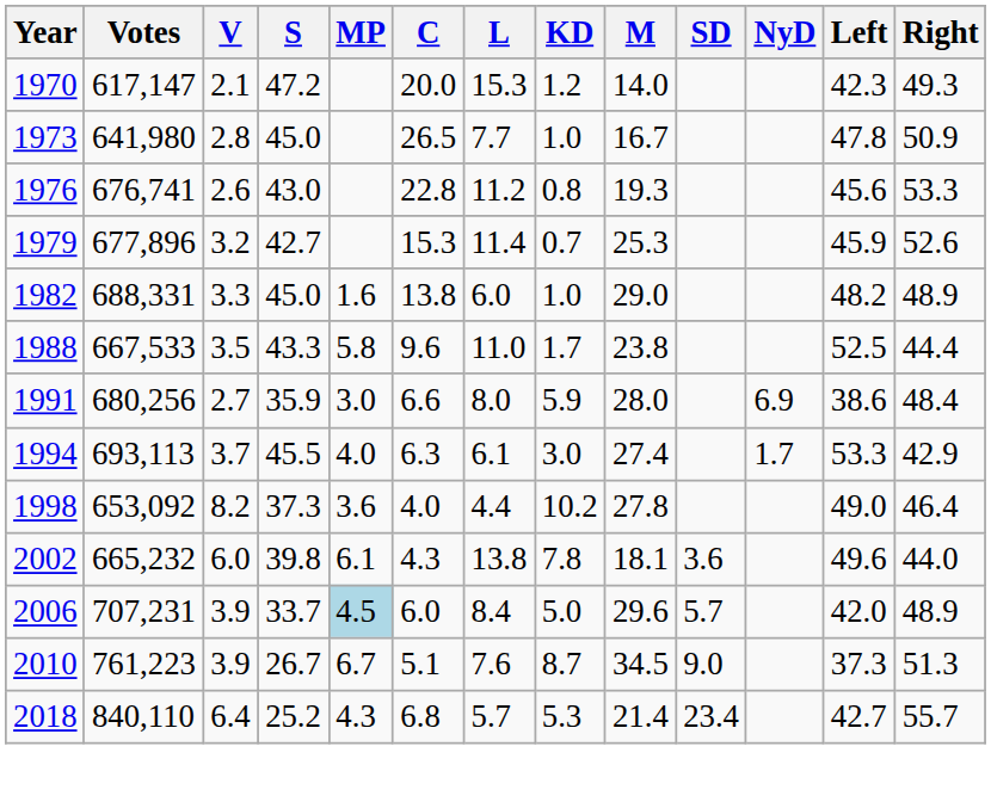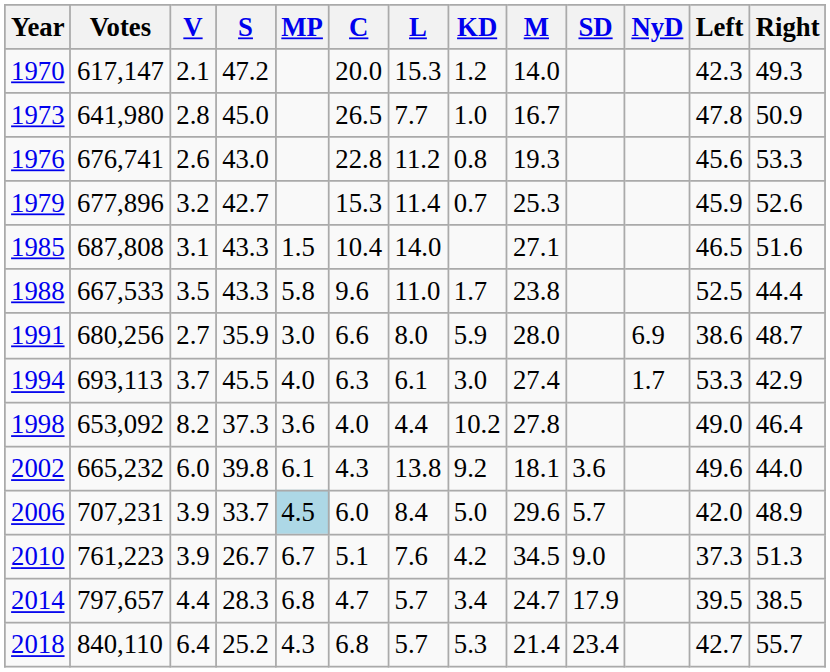 <table class="wikitable sortable" style="font-size: 95%;">
 <tr>
 <th>Year</th>
 <th>Votes</th>
 <th><a href='#'>V</a></th>
 <th><a href='#'>S</a></th>
 <th><a href='#'>MP</a></th>
 <th><a href='#'>C</a></th>
 <th><a href='#'>L</a></th>
 <th><a href='#'>KD</a></th>
 <th><a href='#'>M</a></th>
 <th><a href='#'>SD</a></th>
 <th><a href='#'>NyD</a></th>
 <th>Left</th>
 <th>Right</th>
 </tr>
 <tr>
 <td><a href='#'>1970</a></td>
 <td>617,147</td>
 <td>2.1</td>
 <td>47.2</td>
 <td></td>
 <td>20.0</td>
 <td>15.3</td>
 <td>1.2</td>
 <td>14.0</td>
 <td></td>
 <td></td>
 <td>42.3</td>
 <td>49.3</td>
 </tr>
 <tr>
 <td><a href='#'>1973</a></td>
 <td>641,980</td>
 <td>2.8</td>
 <td>45.0</td>
 <td></td>
 <td>26.5</td>
 <td>7.7</td>
 <td>1.0</td>
 <td>16.7</td>
 <td></td>
 <td></td>
 <td>47.8</td>
 <td>50.9</td>
 </tr>
 <tr>
 <td><a href='#'>1976</a></td>
 <td>676,741</td>
 <td>2.6</td>
 <td>43.0</td>
 <td></td>
 <td>22.8</td>
 <td>11.2</td>
 <td>0.8</td>
 <td>19.3</td>
 <td></td>
 <td></td>
 <td>45.6</td>
 <td>53.3</td>
 </tr>
 <tr>
 <td><a href='#'>1979</a></td>
 <td>677,896</td>
 <td>3.2</td>
 <td>42.7</td>
 <td></td>
 <td>15.3</td>
 <td>11.4</td>
 <td>0.7</td>
 <td>25.3</td>
 <td></td>
 <td></td>
 <td>45.9</td>
 <td>52.6</td>
 </tr>
 <tr>
-<td><a href='#'>1982</a></td>
-<td>688,331</td>
-<td>3.3</td>
-<td>45.0</td>
-<td>1.6</td>
-<td>13.8</td>
-<td>6.0</td>
-<td>1.0</td>
-<td>29.0</td>
+<td><a href='#'>1985</a></td>
+<td>687,808</td>
+<td>3.1</td>
+<td>43.3</td>
+<td>1.5</td>
+<td>10.4</td>
+<td>14.0</td>
+<td></td>
+<td>27.1</td>
 <td></td>
 <td></td>
-<td>48.2</td>
-<td>48.9</td>
+<td>46.5</td>
+<td>51.6</td>
 </tr>
 <tr>
 <td><a href='#'>1988</a></td>
 <td>667,533</td>
 <td>3.5</td>
 <td>43.3</td>
 <td>5.8</td>
 <td>9.6</td>
 <td>11.0</td>
 <td>1.7</td>
 <td>23.8</td>
 <td></td>
 <td></td>
 <td>52.5</td>
 <td>44.4</td>
 </tr>
 <tr>
 <td><a href='#'>1991</a></td>
 <td>680,256</td>
 <td>2.7</td>
 <td>35.9</td>
 <td>3.0</td>
 <td>6.6</td>
 <td>8.0</td>
 <td>5.9</td>
 <td>28.0</td>
 <td></td>
 <td>6.9</td>
 <td>38.6</td>
-<td>48.4</td>
+<td>48.7</td>
 </tr>
 <tr>
 <td><a href='#'>1994</a></td>
 <td>693,113</td>
 <td>3.7</td>
 <td>45.5</td>
 <td>4.0</td>
 <td>6.3</td>
 <td>6.1</td>
 <td>3.0</td>
 <td>27.4</td>
 <td></td>
 <td>1.7</td>
 <td>53.3</td>
 <td>42.9</td>
 </tr>
 <tr>
 <td><a href='#'>1998</a></td>
 <td>653,092</td>
 <td>8.2</td>
 <td>37.3</td>
 <td>3.6</td>
 <td>4.0</td>
 <td>4.4</td>
 <td>10.2</td>
 <td>27.8</td>
 <td></td>
 <td></td>
 <td>49.0</td>
 <td>46.4</td>
 </tr>
 <tr>
 <td><a href='#'>2002</a></td>
 <td>665,232</td>
 <td>6.0</td>
 <td>39.8</td>
 <td>6.1</td>
 <td>4.3</td>
 <td>13.8</td>
-<td>7.8</td>
+<td>9.2</td>
 <td>18.1</td>
 <td>3.6</td>
 <td></td>
 <td>49.6</td>
 <td>44.0</td>
 </tr>
 <tr>
 <td><a href='#'>2006</a></td>
 <td>707,231</td>
 <td>3.9</td>
 <td>33.7</td>
 <td style="background: lightblue;">4.5</td>
 <td>6.0</td>
 <td>8.4</td>
 <td>5.0</td>
 <td>29.6</td>
 <td>5.7</td>
 <td></td>
 <td>42.0</td>
 <td>48.9</td>
 </tr>
 <tr>
 <td><a href='#'>2010</a></td>
 <td>761,223</td>
 <td>3.9</td>
 <td>26.7</td>
 <td>6.7</td>
 <td>5.1</td>
 <td>7.6</td>
-<td>8.7</td>
+<td>4.2</td>
 <td>34.5</td>
 <td>9.0</td>
 <td></td>
 <td>37.3</td>
 <td>51.3</td>
+</tr>
+<tr>
+<td><a href='#'>2014</a></td>
+<td>797,657</td>
+<td>4.4</td>
+<td>28.3</td>
+<td>6.8</td>
+<td>4.7</td>
+<td>5.7</td>
+<td>3.4</td>
+<td>24.7</td>
+<td>17.9</td>
+<td></td>
+<td>39.5</td>
+<td>38.5</td>
 </tr>
 <tr>
 <td><a href='#'>2018</a></td>
 <td>840,110</td>
 <td>6.4</td>
 <td>25.2</td>
 <td>4.3</td>
 <td>6.8</td>
 <td>5.7</td>
 <td>5.3</td>
 <td>21.4</td>
 <td>23.4</td>
 <td></td>
 <td>42.7</td>
 <td>55.7</td>
 </tr>
 </table>
